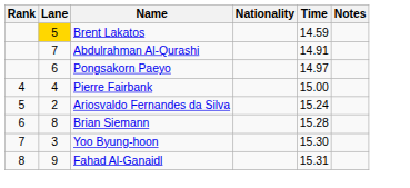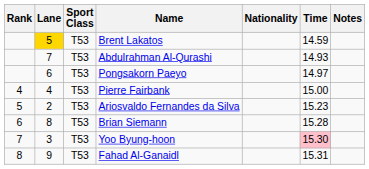 <table class="wikitable sortable" style="text-align:center">
 <tr>
 <th>Rank</th>
 <th>Lane</th>
+<th>Sport<br>Class</th>
 <th>Name</th>
 <th>Nationality</th>
 <th>Time</th>
 <th>Notes</th>
 </tr>
 <tr>
 <td></td>
 <td style="background: gold;">5</td>
+<td>T53</td>
 <td align=left><a href='#'>Brent Lakatos</a></td>
 <td align=left></td>
 <td>14.59</td>
 <td></td>
 </tr>
 <tr>
 <td></td>
 <td>7</td>
+<td>T53</td>
 <td align=left><a href='#'>Abdulrahman Al-Qurashi</a></td>
 <td align=left></td>
-<td>14.91</td>
+<td>14.93</td>
 <td></td>
 </tr>
 <tr>
 <td></td>
 <td>6</td>
+<td>T53</td>
 <td align=left><a href='#'>Pongsakorn Paeyo</a></td>
 <td align=left></td>
 <td>14.97</td>
 <td></td>
 </tr>
 <tr>
 <td>4</td>
 <td>4</td>
+<td>T53</td>
 <td align=left><a href='#'>Pierre Fairbank</a></td>
 <td align=left></td>
 <td>15.00</td>
 <td></td>
 </tr>
 <tr>
 <td>5</td>
 <td>2</td>
+<td>T53</td>
 <td align=left><a href='#'>Ariosvaldo Fernandes da Silva</a></td>
 <td align=left></td>
-<td>15.24</td>
+<td>15.23</td>
 <td></td>
 </tr>
 <tr>
 <td>6</td>
 <td>8</td>
+<td>T53</td>
 <td align=left><a href='#'>Brian Siemann</a></td>
 <td align=left></td>
 <td>15.28</td>
 <td></td>
 </tr>
 <tr>
 <td>7</td>
 <td>3</td>
+<td>T53</td>
 <td align=left><a href='#'>Yoo Byung-hoon</a></td>
 <td align=left></td>
-<td>15.30</td>
+<td style="background: pink;">15.30</td>
 <td></td>
 </tr>
 <tr>
 <td>8</td>
 <td>9</td>
+<td>T53</td>
 <td align=left><a href='#'>Fahad Al-Ganaidl</a></td>
 <td align=left></td>
 <td>15.31</td>
 <td></td>
 </tr>
 </table>
